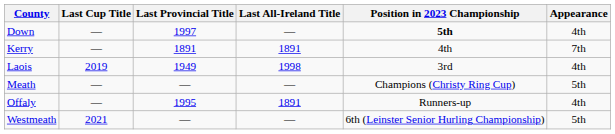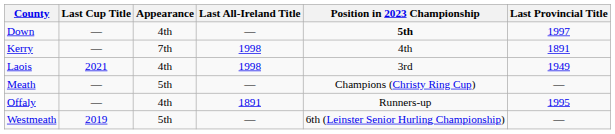 <table class="wikitable sortable" style="text-align:center">
 <tr>
 <th><a href='#'>County</a></th>
 <th>Last Cup Title</th>
-<th>Last Provincial Title</th>
+<th>Appearance</th>
 <th>Last All-Ireland Title</th>
 <th>Position in <a href='#'>2023</a> Championship</th>
-<th>Appearance</th>
+<th>Last Provincial Title</th>
 </tr>
 <tr>
 <td style="text-align:left"> <a href='#'>Down</a></td>
 <td>—</td>
-<td><a href='#'>1997</a></td>
+<td>4th</td>
 <td>—</td>
 <td><strong>5th</strong></td>
-<td>4th</td>
+<td><a href='#'>1997</a></td>
 </tr>
 <tr>
 <td style="text-align:left"> <a href='#'>Kerry</a></td>
 <td>—</td>
+<td>7th</td>
+<td><a href='#'>1998</a></td>
+<td>4th</td>
 <td><a href='#'>1891</a></td>
-<td><a href='#'>1891</a></td>
-<td>4th</td>
-<td>7th</td>
 </tr>
 <tr>
 <td style="text-align:left"> <a href='#'>Laois</a></td>
-<td><a href='#'>2019</a></td>
-<td><a href='#'>1949</a></td>
+<td><a href='#'>2021</a></td>
+<td>4th</td>
 <td><a href='#'>1998</a></td>
 <td>3rd</td>
-<td>4th</td>
+<td><a href='#'>1949</a></td>
 </tr>
 <tr>
 <td style="text-align:left"> <a href='#'>Meath</a></td>
 <td>—</td>
-<td>—</td>
+<td>5th</td>
 <td>—</td>
 <td>Champions (<a href='#'>Christy Ring Cup</a>)</td>
-<td>5th</td>
+<td>—</td>
 </tr>
 <tr>
 <td style="text-align:left"> <a href='#'>Offaly</a></td>
 <td>—</td>
-<td><a href='#'>1995</a></td>
+<td>4th</td>
 <td><a href='#'>1891</a></td>
 <td>Runners-up</td>
-<td>4th</td>
+<td><a href='#'>1995</a></td>
 </tr>
 <tr>
 <td style="text-align:left"> <a href='#'>Westmeath</a></td>
-<td><a href='#'>2021</a></td>
-<td>—</td>
+<td><a href='#'>2019</a></td>
+<td>5th</td>
 <td>—</td>
 <td>6th (<a href='#'>Leinster Senior Hurling Championship</a>)</td>
-<td>5th</td>
+<td>—</td>
 </tr>
 </table>
